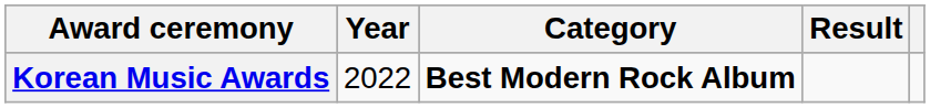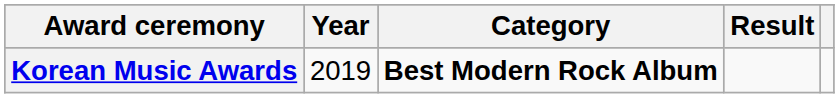 <table class="wikitable plainrowheaders">
 <tr>
 <th scope="col">Award ceremony</th>
 <th scope="col">Year</th>
 <th scope="col">Category</th>
 <th scope="col">Result</th>
 <th scope="col" class="unsortable"></th>
 </tr>
 <tr>
 <th scope="row"><a href='#'>Korean Music Awards</a></th>
-<td style="text-align:center">2022</td>
+<td style="text-align:center">2019</td>
 <td><strong>Best Modern Rock Album</strong></td>
 <td></td>
 <td></td>
 </tr>
 </table>
